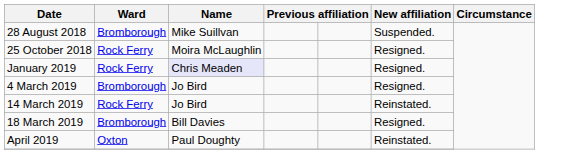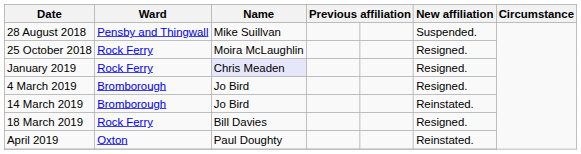 <table class="wikitable" style="font-size: 95%;">
 <tr>
 <th>Date</th>
 <th>Ward</th>
 <th>Name</th>
 <th colspan="2">Previous affiliation</th>
 <th colspan="2">New affiliation</th>
 <th>Circumstance</th>
 </tr>
 <tr>
 <td>28 August 2018</td>
-<td><a href='#'>Bromborough</a></td>
+<td><a href='#'>Pensby and Thingwall</a></td>
 <td>Mike Suillvan</td>
 <td></td>
 <td></td>
 <td>Suspended.</td>
 </tr>
 <tr>
 <td>25 October 2018</td>
 <td><a href='#'>Rock Ferry</a></td>
 <td>Moira McLaughlin</td>
 <td></td>
 <td></td>
 <td>Resigned.</td>
 </tr>
 <tr>
 <td>January 2019</td>
 <td><a href='#'>Rock Ferry</a></td>
 <td style="background: lavender;">Chris Meaden</td>
 <td></td>
 <td></td>
 <td>Resigned.</td>
 </tr>
 <tr>
 <td>4 March 2019</td>
 <td><a href='#'>Bromborough</a></td>
 <td>Jo Bird</td>
 <td></td>
 <td></td>
 <td>Resigned.</td>
 </tr>
 <tr>
 <td>14 March 2019</td>
-<td><a href='#'>Rock Ferry</a></td>
+<td><a href='#'>Bromborough</a></td>
 <td>Jo Bird</td>
 <td></td>
 <td></td>
 <td>Reinstated.</td>
 </tr>
 <tr>
 <td>18 March 2019</td>
-<td><a href='#'>Bromborough</a></td>
+<td><a href='#'>Rock Ferry</a></td>
 <td>Bill Davies</td>
 <td></td>
 <td></td>
 <td>Resigned.</td>
 </tr>
 <tr>
 <td>April 2019</td>
 <td><a href='#'>Oxton</a></td>
 <td>Paul Doughty</td>
 <td></td>
 <td></td>
 <td>Reinstated.</td>
 </tr>
 <tr>
 </tr>
 </table>
